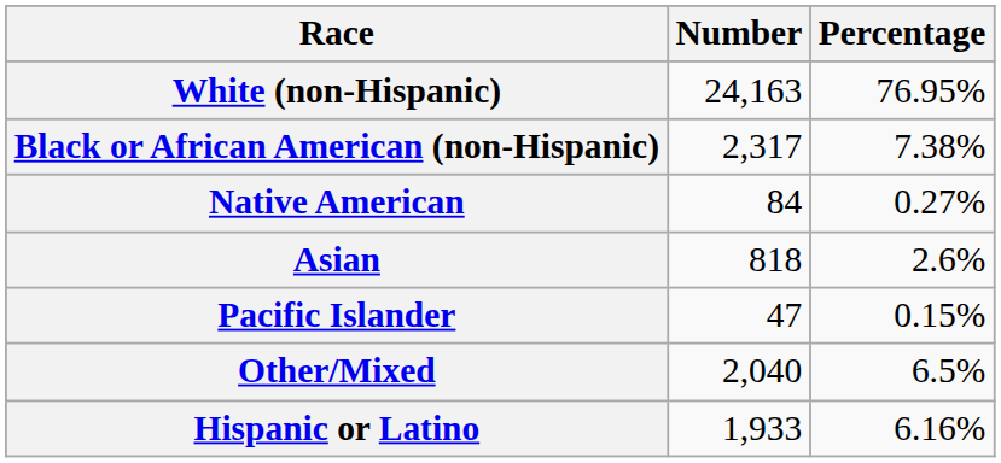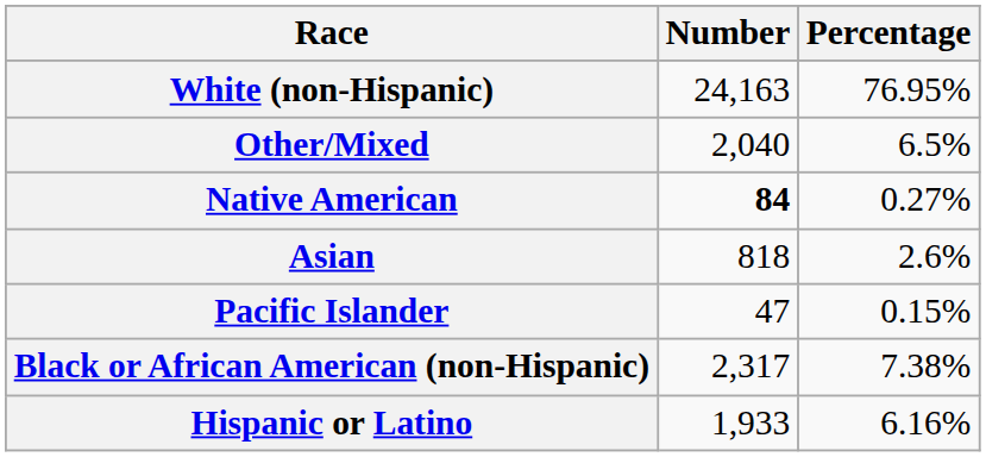 <table class="wikitable" style="text-align:right">
 <tr>
 <th scope="col">Race</th>
 <th scope="col">Number</th>
 <th scope="col">Percentage</th>
 </tr>
 <tr>
 <th scope="row"><a href='#'>White</a> (non-Hispanic)</th>
 <td>24,163</td>
 <td>76.95%</td>
 </tr>
 <tr>
-<th scope="row"><a href='#'>Black or African American</a> (non-Hispanic)</th>
-<td>2,317</td>
-<td>7.38%</td>
+<th scope="row"><a href='#'>Other/Mixed</a></th>
+<td>2,040</td>
+<td>6.5%</td>
 </tr>
 <tr>
 <th scope="row"><a href='#'>Native American</a></th>
-<td>84</td>
+<td><strong>84</strong></td>
 <td>0.27%</td>
 </tr>
 <tr>
 <th scope="row"><a href='#'>Asian</a></th>
 <td>818</td>
 <td>2.6%</td>
 </tr>
 <tr>
 <th scope="row"><a href='#'>Pacific Islander</a></th>
 <td>47</td>
 <td>0.15%</td>
 </tr>
 <tr>
-<th scope="row"><a href='#'>Other/Mixed</a></th>
-<td>2,040</td>
-<td>6.5%</td>
+<th scope="row"><a href='#'>Black or African American</a> (non-Hispanic)</th>
+<td>2,317</td>
+<td>7.38%</td>
 </tr>
 <tr>
 <th scope="row"><a href='#'>Hispanic</a> or <a href='#'>Latino</a></th>
 <td>1,933</td>
 <td>6.16%</td>
 </tr>
 </table>
